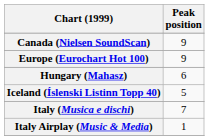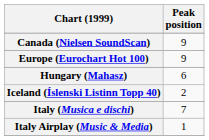 <table class="wikitable sortable plainrowheaders" style="text-align:center">
 <tr>
 <th>Chart (1999)</th>
 <th>Peak<br>position</th>
 </tr>
 <tr>
 </tr>
 <tr>
 </tr>
 <tr>
 </tr>
 <tr>
 <th scope="row">Canada (<a href='#'>Nielsen SoundScan</a>)</th>
 <td>9</td>
 </tr>
 <tr>
 </tr>
 <tr>
 <th scope="row">Europe (<a href='#'>Eurochart Hot 100</a>)</th>
 <td>9</td>
 </tr>
 <tr>
 </tr>
 <tr>
 </tr>
 <tr>
 </tr>
 <tr>
 <th scope="row">Hungary (<a href='#'>Mahasz</a>)</th>
 <td>6</td>
 </tr>
 <tr>
 <th scope="row">Iceland (<a href='#'>Íslenski Listinn Topp 40</a>)</th>
-<td>5</td>
+<td>2</td>
 </tr>
 <tr>
 </tr>
 <tr>
 <th scope="row">Italy (<em><a href='#'>Musica e dischi</a></em>)</th>
 <td>7</td>
 </tr>
 <tr>
 <th scope="row">Italy Airplay (<em><a href='#'>Music & Media</a></em>)</th>
 <td>1</td>
 </tr>
 <tr>
 </tr>
 <tr>
 </tr>
 <tr>
 </tr>
 <tr>
 </tr>
 <tr>
 </tr>
 <tr>
 </tr>
 <tr>
 </tr>
 <tr>
 </tr>
 <tr>
 </tr>
 <tr>
 </tr>
 <tr>
 </tr>
 </table>
